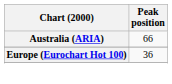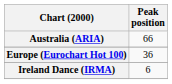 <table class="wikitable sortable plainrowheaders" style="text-align:center">
 <tr>
 <th scope="col">Chart (2000)</th>
 <th scope="col">Peak<br>position</th>
 </tr>
 <tr>
 <th scope="row">Australia (<a href='#'>ARIA</a>)</th>
 <td>66</td>
 </tr>
 <tr>
 </tr>
 <tr>
 </tr>
 <tr>
 <th scope="row">Europe (<a href='#'>Eurochart Hot 100</a>)</th>
 <td>36</td>
 </tr>
 <tr>
 </tr>
 <tr>
 </tr>
 <tr>
+<th scope="row">Ireland Dance (<a href='#'>IRMA</a>)</th>
+<td>6</td>
+</tr>
+<tr>
 </tr>
 <tr>
 </tr>
 <tr>
 </tr>
 <tr>
 </tr>
 <tr>
 </tr>
 <tr>
 </tr>
 <tr>
 </tr>
 <tr>
 </tr>
 <tr>
 </tr>
 <tr>
 </tr>
 </table>
